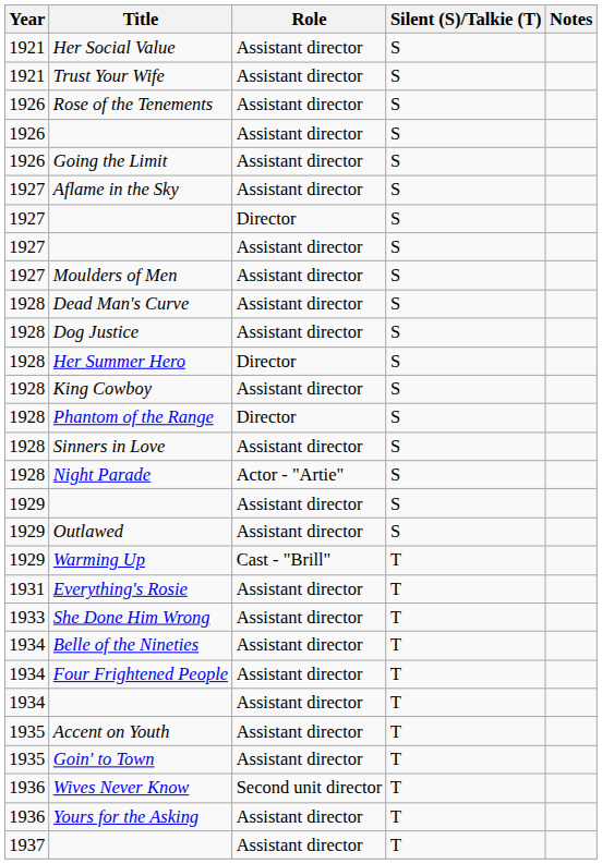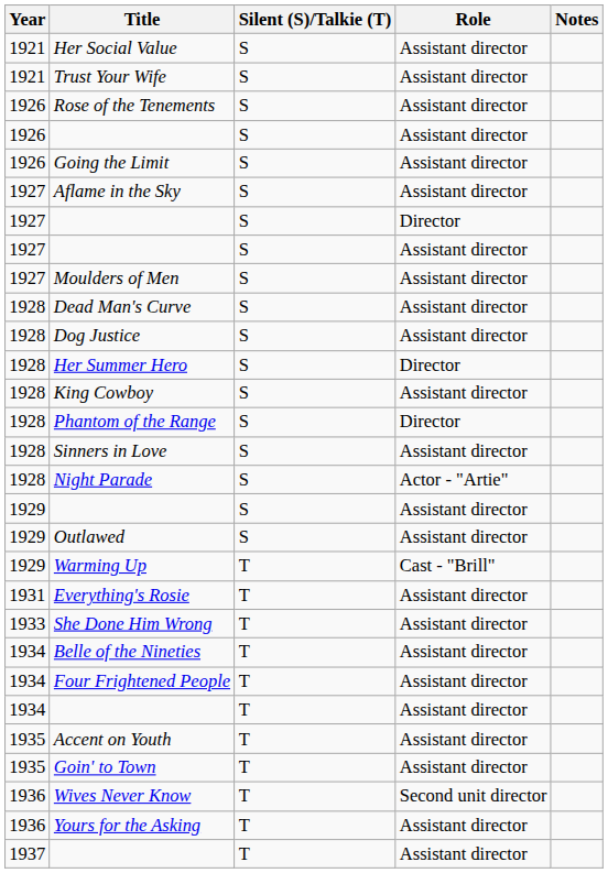 <table class="wikitable sortable">
 <tr>
 <th>Year</th>
 <th>Title</th>
+<th>Silent (S)/Talkie (T)</th>
 <th>Role</th>
-<th>Silent (S)/Talkie (T)</th>
 <th>Notes</th>
 </tr>
 <tr>
 <td>1921</td>
 <td><em>Her Social Value</em></td>
+<td>S</td>
 <td>Assistant director</td>
-<td>S</td>
 <td></td>
 </tr>
 <tr>
 <td>1921</td>
 <td><em>Trust Your Wife</em></td>
+<td>S</td>
 <td>Assistant director</td>
-<td>S</td>
 <td></td>
 </tr>
 <tr>
 <td>1926</td>
 <td><em>Rose of the Tenements</em></td>
+<td>S</td>
 <td>Assistant director</td>
-<td>S</td>
 <td></td>
 </tr>
 <tr>
 <td>1926</td>
 <td><em></em></td>
+<td>S</td>
 <td>Assistant director</td>
-<td>S</td>
 <td></td>
 </tr>
 <tr>
 <td>1926</td>
 <td><em>Going the Limit</em></td>
+<td>S</td>
 <td>Assistant director</td>
-<td>S</td>
 <td></td>
 </tr>
 <tr>
 <td>1927</td>
 <td><em>Aflame in the Sky</em></td>
+<td>S</td>
 <td>Assistant director</td>
-<td>S</td>
 <td></td>
 </tr>
 <tr>
 <td>1927</td>
 <td><em></em></td>
+<td>S</td>
 <td>Director</td>
-<td>S</td>
 <td></td>
 </tr>
 <tr>
 <td>1927</td>
 <td><em></em></td>
+<td>S</td>
 <td>Assistant director</td>
-<td>S</td>
 <td></td>
 </tr>
 <tr>
 <td>1927</td>
 <td><em>Moulders of Men</em></td>
+<td>S</td>
 <td>Assistant director</td>
-<td>S</td>
 <td></td>
 </tr>
 <tr>
 <td>1928</td>
 <td><em>Dead Man's Curve</em></td>
+<td>S</td>
 <td>Assistant director</td>
-<td>S</td>
 <td></td>
 </tr>
 <tr>
 <td>1928</td>
 <td><em>Dog Justice</em></td>
+<td>S</td>
 <td>Assistant director</td>
-<td>S</td>
 <td></td>
 </tr>
 <tr>
 <td>1928</td>
 <td><em><a href='#'>Her Summer Hero</a></em></td>
+<td>S</td>
 <td>Director</td>
-<td>S</td>
 <td></td>
 </tr>
 <tr>
 <td>1928</td>
 <td><em>King Cowboy</em></td>
+<td>S</td>
 <td>Assistant director</td>
-<td>S</td>
 <td></td>
 </tr>
 <tr>
 <td>1928</td>
 <td><em><a href='#'>Phantom of the Range</a></em></td>
+<td>S</td>
 <td>Director</td>
-<td>S</td>
 <td></td>
 </tr>
 <tr>
 <td>1928</td>
 <td><em>Sinners in Love</em></td>
+<td>S</td>
 <td>Assistant director</td>
-<td>S</td>
 <td></td>
 </tr>
 <tr>
 <td>1928</td>
 <td><em><a href='#'>Night Parade</a></em></td>
+<td>S</td>
 <td>Actor - "Artie"</td>
-<td>S</td>
 <td></td>
 </tr>
 <tr>
 <td>1929</td>
 <td><em></em></td>
+<td>S</td>
 <td>Assistant director</td>
-<td>S</td>
 <td></td>
 </tr>
 <tr>
 <td>1929</td>
 <td><em>Outlawed</em></td>
+<td>S</td>
 <td>Assistant director</td>
-<td>S</td>
 <td></td>
 </tr>
 <tr>
 <td>1929</td>
 <td><em><a href='#'>Warming Up</a></em></td>
+<td>T</td>
 <td>Cast - "Brill"</td>
-<td>T</td>
 <td></td>
 </tr>
 <tr>
 <td>1931</td>
 <td><em><a href='#'>Everything's Rosie</a></em></td>
+<td>T</td>
 <td>Assistant director</td>
-<td>T</td>
 <td></td>
 </tr>
 <tr>
 <td>1933</td>
 <td><em><a href='#'>She Done Him Wrong</a></em></td>
+<td>T</td>
 <td>Assistant director</td>
-<td>T</td>
 <td></td>
 </tr>
 <tr>
 <td>1934</td>
 <td><em><a href='#'>Belle of the Nineties</a></em></td>
+<td>T</td>
 <td>Assistant director</td>
-<td>T</td>
 <td></td>
 </tr>
 <tr>
 <td>1934</td>
 <td><em><a href='#'>Four Frightened People</a></em></td>
+<td>T</td>
 <td>Assistant director</td>
-<td>T</td>
 <td></td>
 </tr>
 <tr>
 <td>1934</td>
 <td><em></em></td>
+<td>T</td>
 <td>Assistant director</td>
-<td>T</td>
 <td></td>
 </tr>
 <tr>
 <td>1935</td>
 <td><em>Accent on Youth</em></td>
+<td>T</td>
 <td>Assistant director</td>
-<td>T</td>
 <td></td>
 </tr>
 <tr>
 <td>1935</td>
 <td><em><a href='#'>Goin' to Town</a></em></td>
+<td>T</td>
 <td>Assistant director</td>
-<td>T</td>
 <td></td>
 </tr>
 <tr>
 <td>1936</td>
 <td><em><a href='#'>Wives Never Know</a></em></td>
+<td>T</td>
 <td>Second unit director</td>
-<td>T</td>
 <td></td>
 </tr>
 <tr>
 <td>1936</td>
 <td><em><a href='#'>Yours for the Asking</a></em></td>
+<td>T</td>
 <td>Assistant director</td>
-<td>T</td>
 <td></td>
 </tr>
 <tr>
 <td>1937</td>
 <td><em></em></td>
+<td>T</td>
 <td>Assistant director</td>
-<td>T</td>
 <td></td>
 </tr>
 </table>
